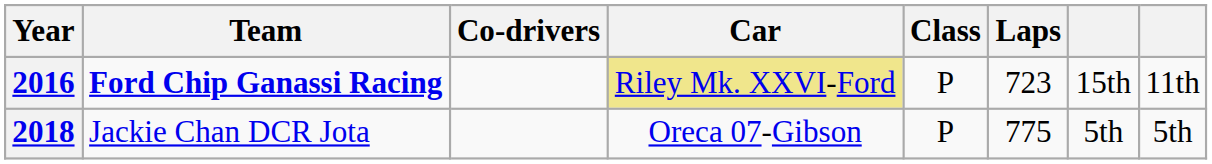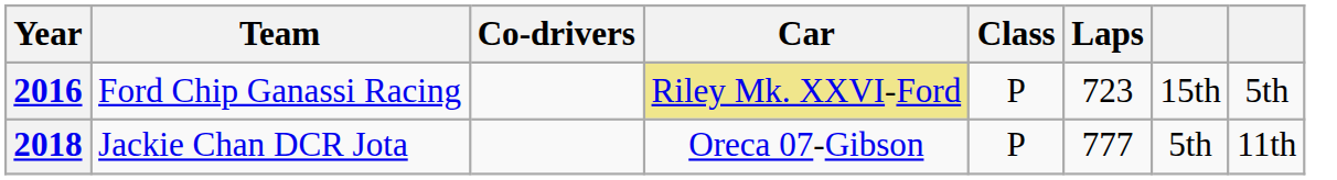 <table class="wikitable" style="text-align:center; font-size:90%">
 <tr>
 <th>Year</th>
 <th>Team</th>
 <th>Co-drivers</th>
 <th>Car</th>
 <th>Class</th>
 <th>Laps</th>
 <th></th>
 <th></th>
 </tr>
 <tr>
 <th><a href='#'>2016</a></th>
-<td align="left" nowrap><strong> <a href='#'>Ford Chip Ganassi Racing</a></strong></td>
+<td align="left" nowrap> <a href='#'>Ford Chip Ganassi Racing</a></td>
 <td align="left" nowrap></td>
 <td nowrap style="background: khaki;"><a href='#'>Riley Mk. XXVI</a>-<a href='#'>Ford</a></td>
 <td>P</td>
 <td>723</td>
 <td>15th</td>
-<td>11th</td>
+<td>5th</td>
 </tr>
 <tr>
 <th><a href='#'>2018</a></th>
 <td align="left"> <a href='#'>Jackie Chan DCR Jota</a></td>
 <td align="left"></td>
 <td><a href='#'>Oreca 07</a>-<a href='#'>Gibson</a></td>
 <td>P</td>
-<td>775</td>
+<td>777</td>
 <td>5th</td>
-<td>5th</td>
+<td>11th</td>
 </tr>
 </table>
